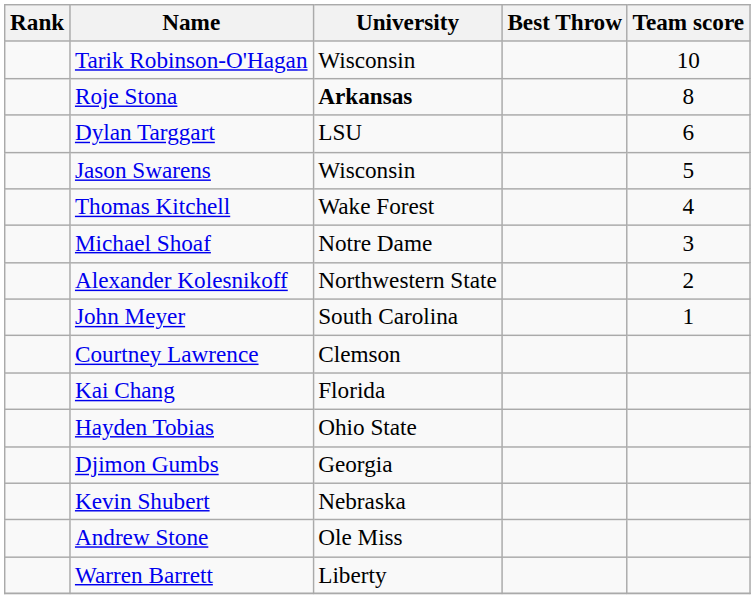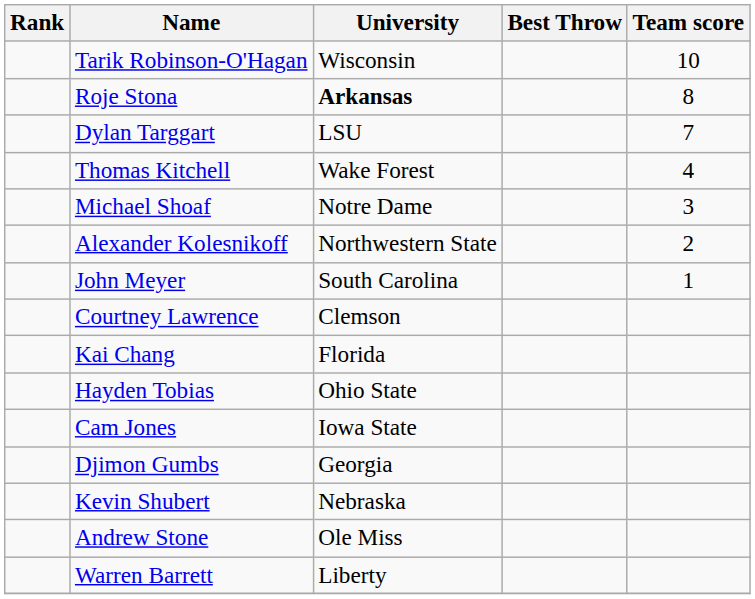 <table class="wikitable sortable plainrowheaders" style="text-align:center">
 <tr>
 <th scope="col">Rank</th>
 <th scope="col">Name</th>
 <th scope="col">University</th>
 <th scope="col">Best Throw</th>
 <th scope="col">Team score</th>
 </tr>
 <tr>
 <td></td>
 <td align=left> <a href='#'>Tarik Robinson-O'Hagan</a></td>
 <td align=left>Wisconsin</td>
 <td><strong></strong></td>
 <td>10</td>
 </tr>
 <tr>
 <td></td>
 <td align=left> <a href='#'>Roje Stona</a></td>
 <td align=left><strong>Arkansas</strong></td>
 <td><strong></strong></td>
 <td>8</td>
 </tr>
 <tr>
 <td></td>
 <td align=left> <a href='#'>Dylan Targgart</a></td>
 <td align=left>LSU</td>
 <td><strong></strong></td>
-<td>6</td>
-</tr>
-<tr>
-<td></td>
-<td align=left> <a href='#'>Jason Swarens</a></td>
-<td align=left>Wisconsin</td>
-<td><strong></strong></td>
-<td>5</td>
+<td>7</td>
 </tr>
 <tr>
 <td></td>
 <td align=left> <a href='#'>Thomas Kitchell</a></td>
 <td align=left>Wake Forest</td>
 <td><strong></strong></td>
 <td>4</td>
 </tr>
 <tr>
 <td></td>
 <td align=left> <a href='#'>Michael Shoaf</a></td>
 <td align=left>Notre Dame</td>
 <td><strong></strong></td>
 <td>3</td>
 </tr>
 <tr>
 <td></td>
 <td align=left> <a href='#'>Alexander Kolesnikoff</a></td>
 <td align=left>Northwestern State</td>
 <td><strong></strong></td>
 <td>2</td>
 </tr>
 <tr>
 <td></td>
 <td align=left> <a href='#'>John Meyer</a></td>
 <td align=left>South Carolina</td>
 <td><strong></strong></td>
 <td>1</td>
 </tr>
 <tr>
 <td></td>
 <td align=left> <a href='#'>Courtney Lawrence</a></td>
 <td align=left>Clemson</td>
 <td><strong></strong></td>
 <td></td>
 </tr>
 <tr>
 <td></td>
 <td align=left> <a href='#'>Kai Chang</a></td>
 <td align=left>Florida</td>
 <td><strong></strong></td>
 <td></td>
 </tr>
 <tr>
 <td></td>
 <td align=left> <a href='#'>Hayden Tobias</a></td>
 <td align=left>Ohio State</td>
 <td><strong></strong></td>
 <td></td>
 </tr>
 <tr>
 <td></td>
+<td align=left> <a href='#'>Cam Jones</a></td>
+<td align=left>Iowa State</td>
+<td><strong></strong></td>
+<td></td>
+</tr>
+<tr>
+<td></td>
 <td align=left> <a href='#'>Djimon Gumbs</a></td>
 <td align=left>Georgia</td>
 <td><strong></strong></td>
 <td></td>
 </tr>
 <tr>
 <td></td>
 <td align=left> <a href='#'>Kevin Shubert</a></td>
 <td align=left>Nebraska</td>
 <td><strong></strong></td>
 <td></td>
 </tr>
 <tr>
 <td></td>
 <td align=left> <a href='#'>Andrew Stone</a></td>
 <td align=left>Ole Miss</td>
 <td><strong></strong></td>
 <td></td>
 </tr>
 <tr>
 <td></td>
 <td align=left> <a href='#'>Warren Barrett</a></td>
 <td align=left>Liberty</td>
 <td><strong></strong></td>
 <td></td>
 </tr>
 <tr>
 </tr>
 </table>
